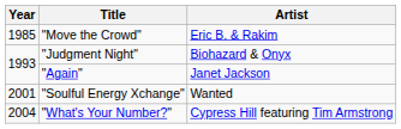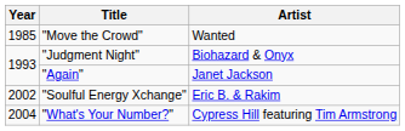 <table class="wikitable sortable">
 <tr>
 <th>Year</th>
 <th>Title</th>
 <th>Artist</th>
 </tr>
 <tr>
 <td>1985</td>
 <td>"Move the Crowd"</td>
-<td><a href='#'>Eric B. & Rakim</a></td>
+<td>Wanted</td>
 </tr>
 <tr>
 <td rowspan="2">1993</td>
 <td>"Judgment Night"</td>
 <td><a href='#'>Biohazard</a> & <a href='#'>Onyx</a></td>
 </tr>
 <tr>
 <td>"<a href='#'>Again</a>"</td>
 <td><a href='#'>Janet Jackson</a></td>
 </tr>
 <tr>
-<td>2001</td>
+<td>2002</td>
 <td>"Soulful Energy Xchange"</td>
-<td>Wanted</td>
+<td><a href='#'>Eric B. & Rakim</a></td>
 </tr>
 <tr>
 <td>2004</td>
 <td>"<a href='#'>What's Your Number?</a>"</td>
 <td><a href='#'>Cypress Hill</a> featuring <a href='#'>Tim Armstrong</a></td>
 </tr>
 </table>
